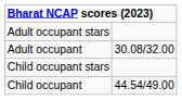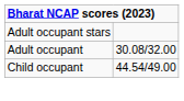 <table class="wikitable">
 <tr>
 <td colspan="2"><strong><a href='#'>Bharat NCAP</a> scores (2023)</strong></td>
 </tr>
 <tr>
 <td>Adult occupant stars</td>
 <td></td>
 </tr>
 <tr>
 <td>Adult occupant</td>
 <td>30.08/32.00</td>
 </tr>
 <tr>
-<td>Child occupant stars</td>
-<td></td>
-</tr>
-<tr>
 <td>Child occupant</td>
 <td>44.54/49.00</td>
 </tr>
 </table>
